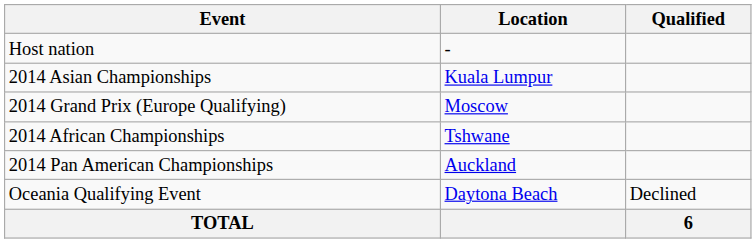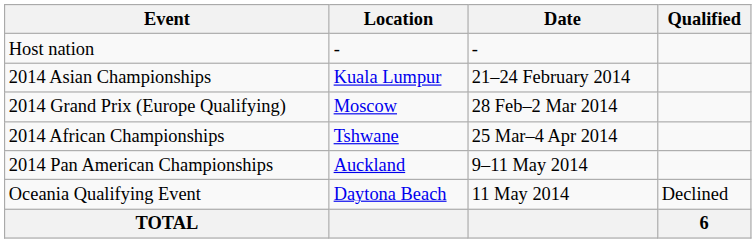 <table class="wikitable" width=650>
 <tr>
 <th>Event</th>
 <th>Location</th>
+<th>Date</th>
 <th>Qualified</th>
 </tr>
 <tr>
 <td>Host nation</td>
+<td>-</td>
 <td>-</td>
 <td><s></s></td>
 </tr>
 <tr>
 <td>2014 Asian Championships</td>
 <td> <a href='#'>Kuala Lumpur</a></td>
+<td>21–24 February 2014</td>
 <td><br></td>
 </tr>
 <tr>
 <td>2014 Grand Prix (Europe Qualifying)</td>
 <td> <a href='#'>Moscow</a></td>
+<td>28 Feb–2 Mar 2014</td>
 <td><br></td>
 </tr>
 <tr>
 <td>2014 African Championships</td>
 <td> <a href='#'>Tshwane</a></td>
+<td>25 Mar–4 Apr 2014</td>
 <td></td>
 </tr>
 <tr>
 <td>2014 Pan American Championships</td>
 <td> <a href='#'>Auckland</a></td>
+<td>9–11 May 2014</td>
 <td></td>
 </tr>
 <tr>
 <td>Oceania Qualifying Event</td>
 <td> <a href='#'>Daytona Beach</a></td>
+<td>11 May 2014</td>
 <td>Declined</td>
 </tr>
 <tr>
 <th>TOTAL</th>
 <th></th>
+<th></th>
 <th>6</th>
 </tr>
 </table>
